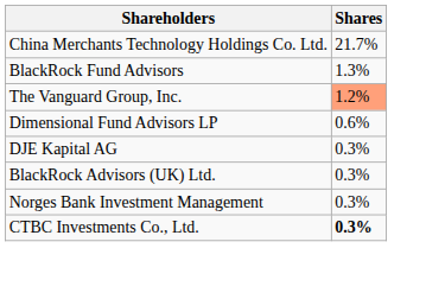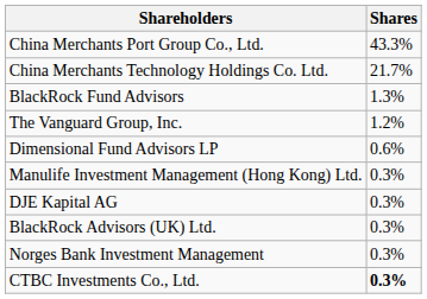 <table class="wikitable">
 <tr>
 <th>Shareholders</th>
 <th>Shares</th>
+</tr>
+<tr>
+<td>China Merchants Port Group Co., Ltd.</td>
+<td>43.3%</td>
 </tr>
 <tr>
 <td>China Merchants Technology Holdings Co. Ltd.</td>
 <td>21.7%</td>
 </tr>
 <tr>
 <td>BlackRock Fund Advisors</td>
 <td>1.3%</td>
 </tr>
 <tr>
 <td>The Vanguard Group, Inc.</td>
-<td style="background: lightsalmon;">1.2%</td>
+<td>1.2%</td>
 </tr>
 <tr>
 <td>Dimensional Fund Advisors LP</td>
 <td>0.6%</td>
+</tr>
+<tr>
+<td>Manulife Investment Management (Hong Kong) Ltd.</td>
+<td>0.3%</td>
 </tr>
 <tr>
 <td>DJE Kapital AG</td>
 <td>0.3%</td>
 </tr>
 <tr>
 <td>BlackRock Advisors (UK) Ltd.</td>
 <td>0.3%</td>
 </tr>
 <tr>
 <td>Norges Bank Investment Management</td>
 <td>0.3%</td>
 </tr>
 <tr>
 <td>CTBC Investments Co., Ltd.</td>
 <td><strong>0.3%</strong></td>
 </tr>
 </table>
